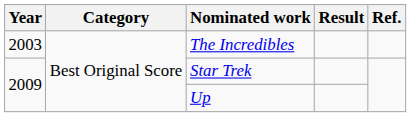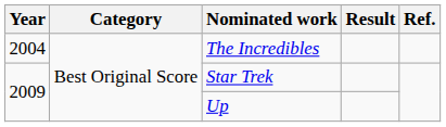 <table class="wikitable">
 <tr>
 <th>Year</th>
 <th>Category</th>
 <th>Nominated work</th>
 <th>Result</th>
 <th>Ref.</th>
 </tr>
 <tr>
-<td>2003</td>
+<td>2004</td>
 <td rowspan="3">Best Original Score</td>
 <td><em><a href='#'>The Incredibles</a></em></td>
 <td></td>
 <td align="center"></td>
 </tr>
 <tr>
 <td rowspan="2">2009</td>
 <td><em><a href='#'>Star Trek</a></em></td>
 <td></td>
 <td align="center" rowspan="2"></td>
 </tr>
 <tr>
 <td><em><a href='#'>Up</a></em></td>
 <td></td>
 </tr>
 </table>
